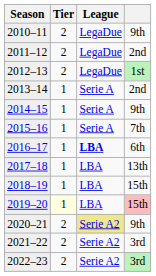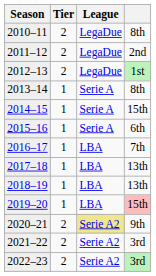 <table class="wikitable" style="font-size:85%">
 <tr>
 <th>Season</th>
 <th>Tier</th>
 <th>League</th>
 <th></th>
 </tr>
 <tr>
 <td style="background:#efefef;">2010–11</td>
 <td align="center">2</td>
 <td><a href='#'>LegaDue</a></td>
-<td align="center">9th</td>
+<td align="center">8th</td>
 </tr>
 <tr>
 <td style="background:#efefef;">2011–12</td>
 <td align="center">2</td>
 <td><a href='#'>LegaDue</a></td>
 <td align="center">2nd</td>
 </tr>
 <tr>
 <td style="background:#efefef;">2012–13</td>
 <td align="center">2</td>
 <td><a href='#'>LegaDue</a></td>
 <td style="background:#BBF3BB" align="center">1st</td>
 </tr>
 <tr>
 <td style="background:#efefef;">2013–14</td>
 <td align="center">1</td>
 <td><a href='#'>Serie A</a></td>
-<td align="center">2nd</td>
+<td align="center">8th</td>
 </tr>
 <tr>
 <td style="background:#efefef;"><a href='#'>2014–15</a></td>
 <td align="center">1</td>
 <td><a href='#'>Serie A</a></td>
-<td align="center">9th</td>
+<td align="center">15th</td>
 </tr>
 <tr>
 <td style="background:#efefef;"><a href='#'>2015–16</a></td>
 <td align="center">1</td>
 <td><a href='#'>Serie A</a></td>
-<td align="center">7th</td>
+<td align="center">6th</td>
 </tr>
 <tr>
 <td style="background:#efefef;"><a href='#'>2016–17</a></td>
 <td align="center">1</td>
-<td><strong><a href='#'>LBA</a></strong></td>
-<td align="center">6th</td>
+<td><a href='#'>LBA</a></td>
+<td align="center">7th</td>
 </tr>
 <tr>
 <td style="background:#efefef;"><a href='#'>2017–18</a></td>
 <td align="center">1</td>
 <td><a href='#'>LBA</a></td>
 <td align="center">13th</td>
 </tr>
 <tr>
 <td style="background:#efefef;"><a href='#'>2018–19</a></td>
 <td align="center">1</td>
 <td><a href='#'>LBA</a></td>
-<td align="center">15th</td>
+<td align="center">13th</td>
 </tr>
 <tr>
 <td style="background:#efefef;"><a href='#'>2019–20</a></td>
-<td align="center" style="background: lightyellow;">1</td>
+<td align="center">1</td>
 <td><a href='#'>LBA</a></td>
 <td style="background:#FFBBBB" align="center">15th</td>
 </tr>
 <tr>
 <td style="background:#efefef;">2020–21</td>
 <td align="center">2</td>
 <td style="background: khaki;"><a href='#'>Serie A2</a></td>
 <td align="center">9th</td>
 </tr>
 <tr>
 <td style="background:#efefef;">2021–22</td>
 <td align="center">2</td>
 <td><a href='#'>Serie A2</a></td>
 <td align="center">3rd</td>
 </tr>
 <tr>
 <td style="background:#efefef;">2022–23</td>
 <td align="center">2</td>
 <td><a href='#'>Serie A2</a></td>
 <td style="background:#BBF3BB" align="center">3rd</td>
 </tr>
 </table>
